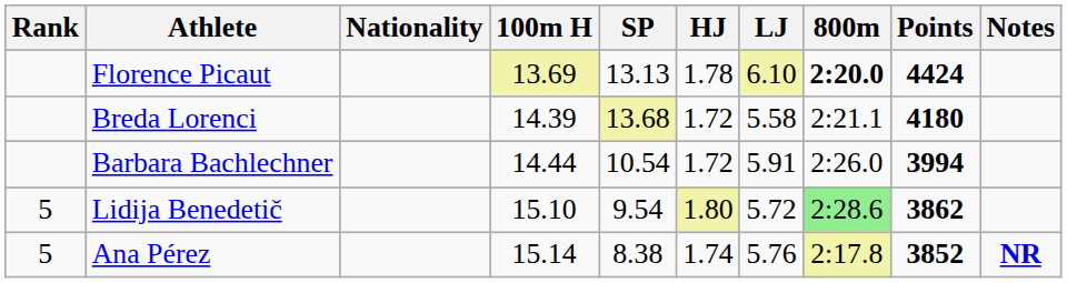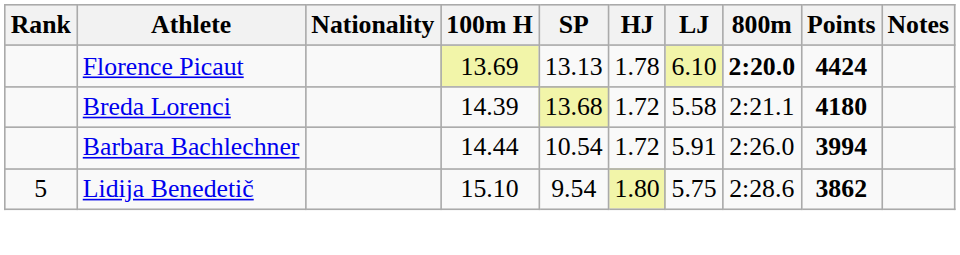 <table class="wikitable sortable" style="text-align:center">
 <tr>
 <th>Rank</th>
 <th>Athlete</th>
 <th>Nationality</th>
 <th>100m H</th>
 <th>SP</th>
 <th>HJ</th>
 <th>LJ</th>
 <th>800m</th>
 <th>Points</th>
 <th>Notes</th>
 </tr>
 <tr>
 <td></td>
 <td align=left><a href='#'>Florence Picaut</a></td>
 <td align=left></td>
 <td bgcolor=#F2F5A9>13.69</td>
 <td>13.13</td>
 <td>1.78</td>
 <td bgcolor=#F2F5A9>6.10</td>
 <td><strong>2:20.0</strong></td>
 <td><strong>4424</strong></td>
 <td></td>
 </tr>
 <tr>
 <td></td>
 <td align=left><a href='#'>Breda Lorenci</a></td>
 <td align=left></td>
 <td>14.39</td>
 <td bgcolor=#F2F5A9>13.68</td>
 <td>1.72</td>
 <td>5.58</td>
 <td>2:21.1</td>
 <td><strong>4180</strong></td>
 <td></td>
 </tr>
 <tr>
 <td></td>
 <td align=left><a href='#'>Barbara Bachlechner</a></td>
 <td align=left></td>
 <td>14.44</td>
 <td>10.54</td>
 <td>1.72</td>
 <td>5.91</td>
 <td>2:26.0</td>
 <td><strong>3994</strong></td>
 <td></td>
 </tr>
 <tr>
 <td>5</td>
 <td align=left><a href='#'>Lidija Benedetič</a></td>
 <td align=left></td>
 <td>15.10</td>
 <td>9.54</td>
 <td bgcolor=#F2F5A9>1.80</td>
-<td>5.72</td>
-<td style="background: lightgreen;">2:28.6</td>
+<td>5.75</td>
+<td>2:28.6</td>
 <td><strong>3862</strong></td>
 <td></td>
 </tr>
-<tr>
-<td>5</td>
-<td align=left><a href='#'>Ana Pérez</a></td>
-<td align=left></td>
-<td>15.14</td>
-<td>8.38</td>
-<td>1.74</td>
-<td>5.76</td>
-<td bgcolor=#F2F5A9>2:17.8</td>
-<td><strong>3852</strong></td>
-<td><strong><a href='#'>NR</a></strong></td>
-</tr>
 </table>
